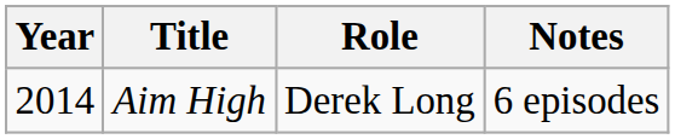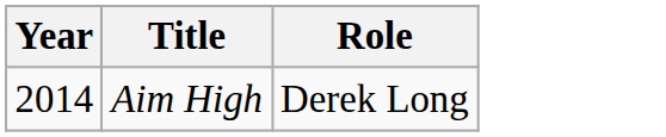 <table class="wikitable sortable">
 <tr>
 <th scope="col">Year</th>
 <th scope="col">Title</th>
 <th scope="col">Role</th>
-<th class="unsortable">Notes</th>
 </tr>
 <tr>
 <td>2014</td>
 <td><em>Aim High</em></td>
 <td>Derek Long</td>
-<td>6 episodes</td>
 </tr>
 </table>
